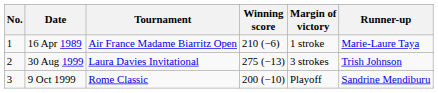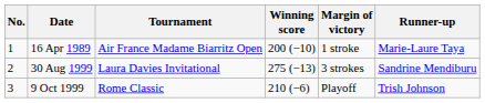 <table class="wikitable" style="font-size:95%;">
 <tr>
 <th>No.</th>
 <th>Date</th>
 <th>Tournament</th>
 <th>Winning<br>score</th>
 <th>Margin of<br>victory</th>
 <th>Runner-up</th>
 </tr>
 <tr>
 <td>1</td>
 <td>16 Apr <a href='#'>1989</a></td>
 <td><a href='#'>Air France Madame Biarritz Open</a></td>
-<td>210 (−6)</td>
+<td>200 (−10)</td>
 <td>1 stroke</td>
 <td> <a href='#'>Marie-Laure Taya</a></td>
 </tr>
 <tr>
 <td>2</td>
 <td>30 Aug <a href='#'>1999</a></td>
 <td><a href='#'>Laura Davies Invitational</a></td>
 <td>275 (−13)</td>
 <td>3 strokes</td>
-<td> <a href='#'>Trish Johnson</a></td>
+<td> <a href='#'>Sandrine Mendiburu</a></td>
 </tr>
 <tr>
 <td>3</td>
 <td>9 Oct 1999</td>
 <td><a href='#'>Rome Classic</a></td>
-<td>200 (−10)</td>
+<td>210 (−6)</td>
 <td>Playoff</td>
-<td> <a href='#'>Sandrine Mendiburu</a></td>
+<td> <a href='#'>Trish Johnson</a></td>
 </tr>
 </table>
